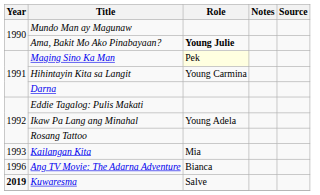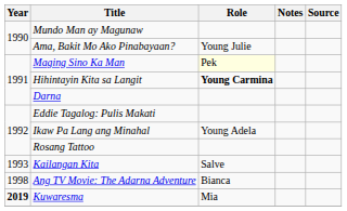 <table class="wikitable sortable" >
 <tr>
 <th>Year</th>
 <th>Title</th>
 <th>Role</th>
 <th class="unsortable">Notes </th>
 <th class="unsortable">Source </th>
 </tr>
 <tr>
 <td rowspan="2">1990</td>
 <td><em>Mundo Man ay Magunaw</em></td>
 <td></td>
 <td></td>
 <td></td>
 </tr>
 <tr>
 <td><em>Ama, Bakit Mo Ako Pinabayaan?</em></td>
-<td><strong>Young Julie</strong></td>
+<td>Young Julie</td>
 <td></td>
 <td></td>
 </tr>
 <tr>
 <td rowspan="3">1991</td>
 <td><em><a href='#'>Maging Sino Ka Man</a></em></td>
 <td style="background: lightyellow;">Pek</td>
 <td></td>
 <td></td>
 </tr>
 <tr>
 <td><em>Hihintayin Kita sa Langit</em></td>
-<td>Young Carmina</td>
+<td><strong>Young Carmina</strong></td>
 <td></td>
 <td></td>
 </tr>
 <tr>
 <td><em><a href='#'>Darna</a></em></td>
 <td></td>
 <td></td>
 <td></td>
 </tr>
 <tr>
 <td rowspan="3">1992</td>
 <td><em>Eddie Tagalog: Pulis Makati</em></td>
 <td></td>
 <td></td>
 <td></td>
 </tr>
 <tr>
 <td><em>Ikaw Pa Lang ang Minahal</em></td>
 <td>Young Adela</td>
 <td></td>
 <td></td>
 </tr>
 <tr>
 <td><em>Rosang Tattoo</em></td>
 <td></td>
 <td></td>
 <td></td>
 </tr>
 <tr>
 <td>1993</td>
 <td><em><a href='#'>Kailangan Kita</a></em></td>
-<td>Mia</td>
+<td>Salve</td>
 <td></td>
 <td></td>
 </tr>
 <tr>
-<td>1996</td>
+<td>1998</td>
 <td><em><a href='#'> Ang TV Movie: The Adarna Adventure</a></em></td>
 <td>Bianca</td>
 <td></td>
 <td></td>
 </tr>
 <tr>
 <td><strong>2019</strong></td>
 <td><em><a href='#'>Kuwaresma</a></em></td>
-<td>Salve</td>
+<td>Mia</td>
 <td></td>
 <td></td>
 </tr>
 <tr>
 </tr>
 </table>
